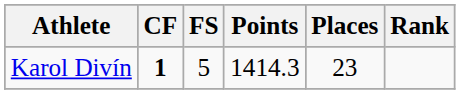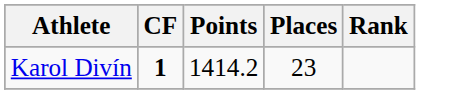 <table class="wikitable" border="1" style="font-size:90%">
 <tr>
 <th>Athlete</th>
 <th>CF</th>
-<th>FS</th>
 <th>Points</th>
 <th>Places</th>
 <th>Rank</th>
 </tr>
 <tr align=center>
 <td align=left><a href='#'>Karol Divín</a></td>
 <td><strong>1</strong></td>
-<td>5</td>
-<td>1414.3</td>
+<td>1414.2</td>
 <td>23</td>
 <td></td>
 </tr>
 </table>
